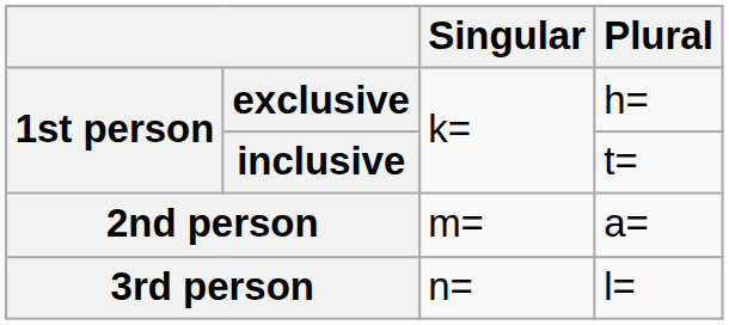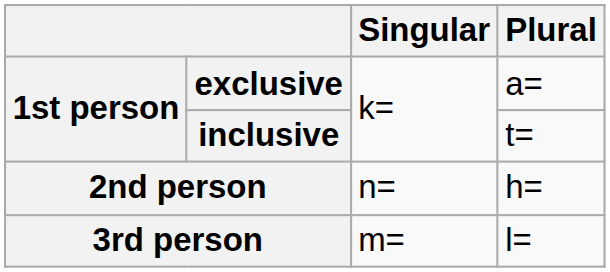 <table class="wikitable">
 <tr>
 <th colspan="2"></th>
 <th>Singular</th>
 <th>Plural</th>
 </tr>
 <tr>
 <th rowspan="2">1st person</th>
 <th>exclusive</th>
 <td rowspan="2">k=</td>
-<td>h=</td>
+<td>a=</td>
 </tr>
 <tr>
 <th>inclusive</th>
 <td>t=</td>
 </tr>
 <tr>
 <th colspan="2">2nd person</th>
-<td>m=</td>
-<td>a=</td>
+<td>n=</td>
+<td>h=</td>
 </tr>
 <tr>
 <th colspan="2">3rd person</th>
-<td>n=</td>
+<td>m=</td>
 <td>l=</td>
 </tr>
 </table>
